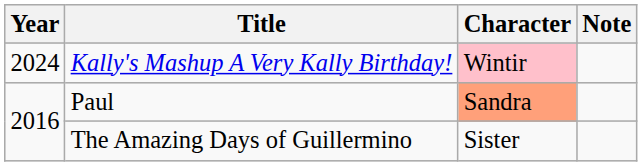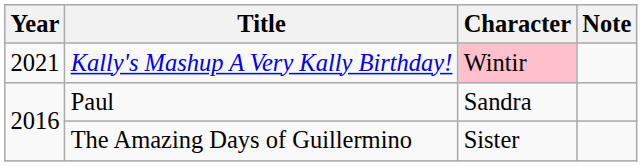 <table class="wikitable">
 <tr>
 <th>Year</th>
 <th>Title</th>
 <th>Character</th>
 <th>Note</th>
 </tr>
 <tr>
-<td>2024</td>
+<td>2021</td>
 <td><em><a href='#'>Kally's Mashup A Very Kally Birthday!</a></td>
 <td style="background: pink;">Wintir</td>
 <td></td>
 </tr>
 <tr>
 <td rowspan="2">2016</td>
 <td></em>Paul<em></td>
-<td style="background: lightsalmon;">Sandra</td>
+<td>Sandra</td>
 <td></td>
 </tr>
 <tr>
 <td></em>The Amazing Days of Guillermino<em></td>
 <td>Sister</td>
 <td></td>
 </tr>
 </table>
